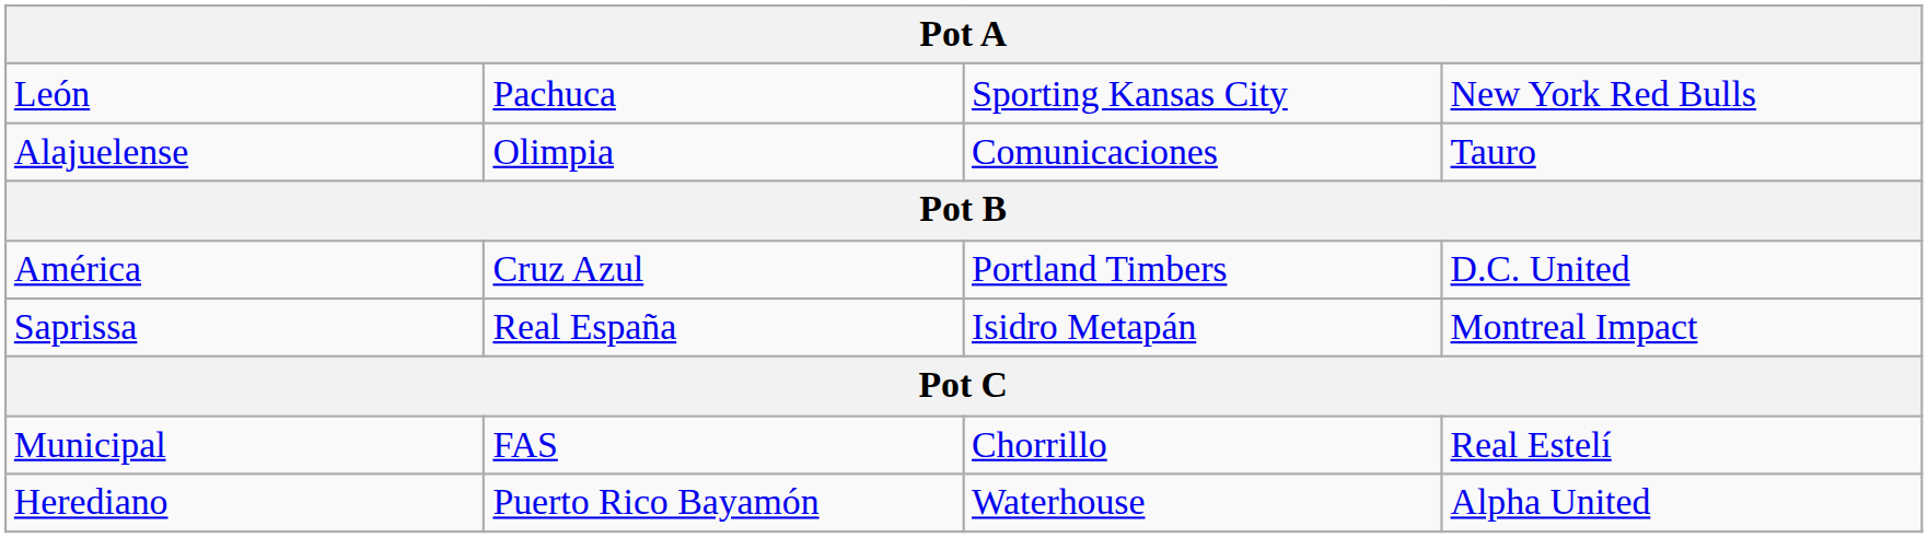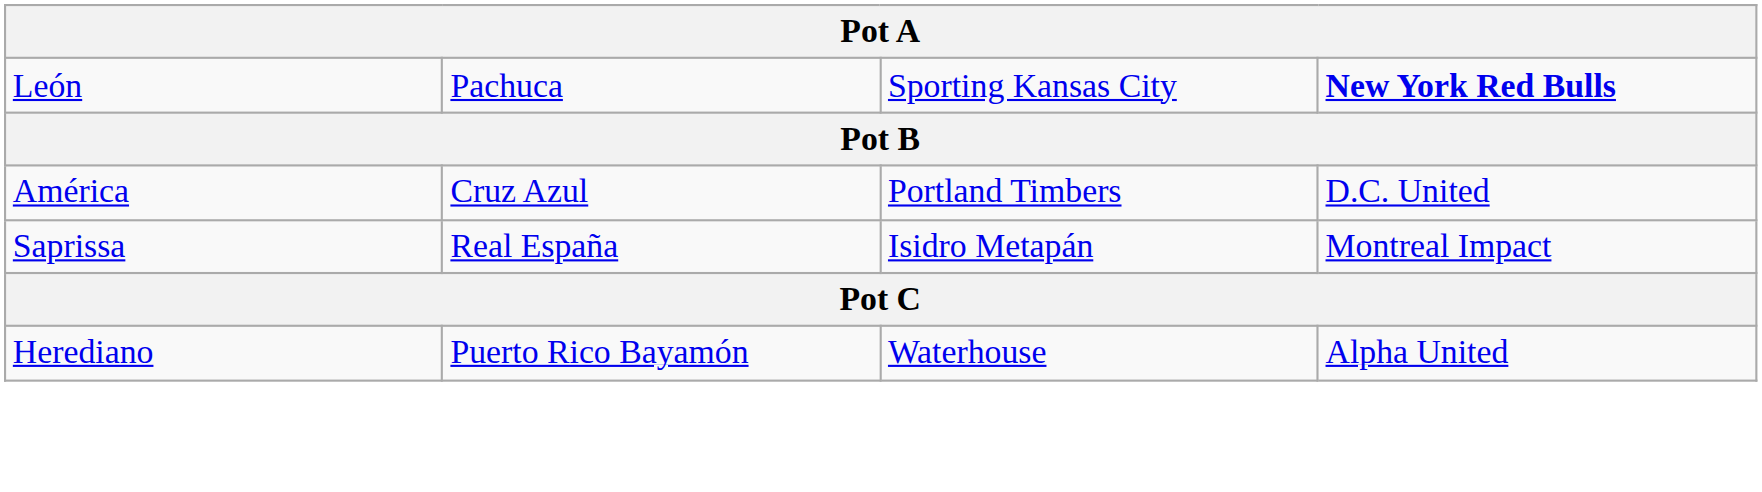 <table class="wikitable">
 <tr>
 <th colspan=4>Pot A</th>
 </tr>
 <tr>
 <td width=200> <a href='#'>León</a></td>
 <td width=200> <a href='#'>Pachuca</a></td>
 <td width=200> <a href='#'>Sporting Kansas City</a></td>
-<td width=200> <a href='#'>New York Red Bulls</a></td>
-</tr>
-<tr>
-<td> <a href='#'>Alajuelense</a></td>
-<td> <a href='#'>Olimpia</a></td>
-<td> <a href='#'>Comunicaciones</a></td>
-<td> <a href='#'>Tauro</a></td>
+<td width=200><strong> <a href='#'>New York Red Bulls</a></strong></td>
 </tr>
 <tr>
 <th colspan=4>Pot B</th>
 </tr>
 <tr>
 <td> <a href='#'>América</a></td>
 <td> <a href='#'>Cruz Azul</a></td>
 <td> <a href='#'>Portland Timbers</a></td>
 <td> <a href='#'>D.C. United</a></td>
 </tr>
 <tr>
 <td> <a href='#'>Saprissa</a></td>
 <td> <a href='#'>Real España</a></td>
 <td> <a href='#'>Isidro Metapán</a></td>
 <td> <a href='#'>Montreal Impact</a></td>
 </tr>
 <tr>
 <th colspan=4>Pot C</th>
 </tr>
 <tr>
-<td> <a href='#'>Municipal</a></td>
-<td> <a href='#'>FAS</a></td>
-<td> <a href='#'>Chorrillo</a></td>
-<td> <a href='#'>Real Estelí</a></td>
-</tr>
-<tr>
 <td> <a href='#'>Herediano</a></td>
 <td> <a href='#'>Puerto Rico Bayamón</a></td>
 <td> <a href='#'>Waterhouse</a></td>
 <td> <a href='#'>Alpha United</a></td>
 </tr>
 </table>
